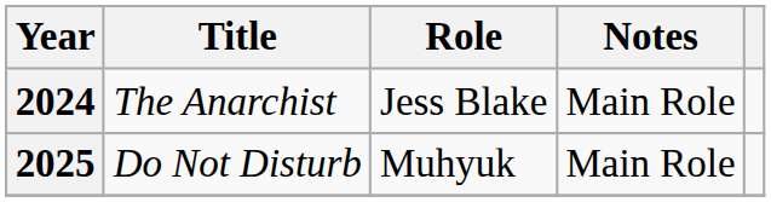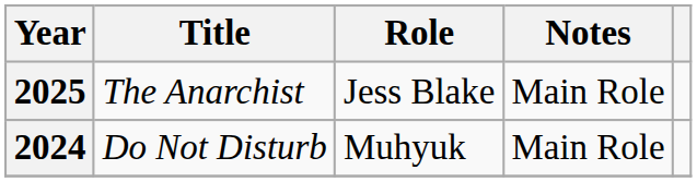 <table class="wikitable sortable plainrowheaders">
 <tr>
 <th scope="col">Year</th>
 <th scope="col">Title</th>
 <th scope="col">Role</th>
 <th scope="col">Notes</th>
 <th scope="col" class="unsortable"></th>
 </tr>
 <tr>
-<th scope="row">2024</th>
+<th scope="row">2025</th>
 <td><em>The Anarchist</em></td>
 <td>Jess Blake</td>
 <td>Main Role</td>
 <td></td>
 </tr>
 <tr>
-<th scope="row">2025</th>
+<th scope="row">2024</th>
 <td><em>Do Not Disturb</em></td>
 <td>Muhyuk</td>
 <td>Main Role</td>
 <td></td>
 </tr>
 <tr>
 </tr>
 </table>
